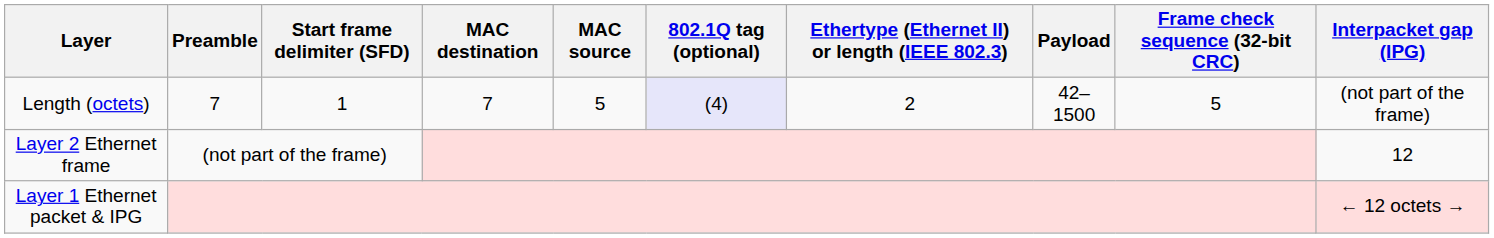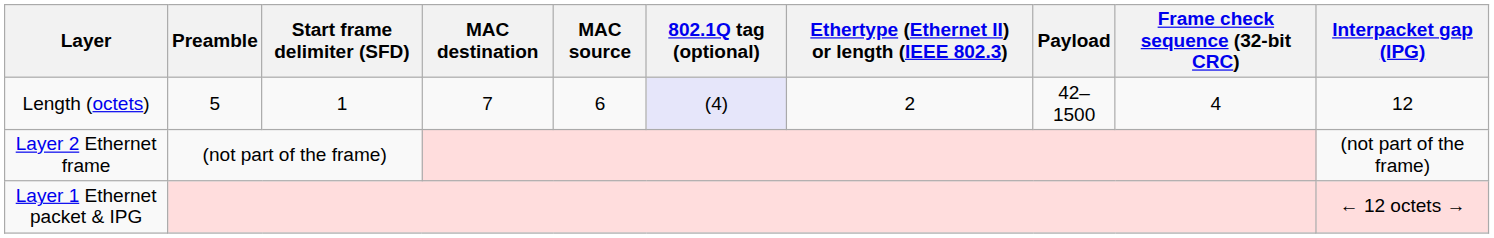 <table class="wikitable" style="text-align: center;">
 <tr>
 <th>Layer</th>
 <th>Preamble</th>
 <th>Start frame delimiter (SFD)</th>
 <th>MAC destination</th>
 <th>MAC source</th>
 <th><a href='#'>802.1Q</a> tag (optional)</th>
 <th><a href='#'>Ethertype</a> (<a href='#'>Ethernet II</a>) or length (<a href='#'>IEEE&nbsp;802.3</a>)</th>
 <th>Payload</th>
 <th><a href='#'>Frame check sequence</a> (32‑bit <a href='#'>CRC</a>)</th>
 <th><a href='#'>Interpacket gap (IPG)</a></th>
 </tr>
 <tr>
 <td>Length (<a href='#'>octets</a>)</td>
-<td>7</td>
+<td>5</td>
 <td>1</td>
 <td>7</td>
-<td>5</td>
+<td>6</td>
 <td style="background: lavender;">(4)</td>
 <td>2</td>
 <td>42–1500</td>
-<td>5</td>
-<td>(not part of the frame)</td>
+<td>4</td>
+<td>12</td>
 </tr>
 <tr>
 <td><a href='#'>Layer 2</a> Ethernet frame</td>
 <td colspan="2">(not part of the frame)</td>
 <td colspan="6" style="background:#fdd;"></td>
-<td>12</td>
+<td>(not part of the frame)</td>
 </tr>
 <tr>
 <td><a href='#'>Layer 1</a> Ethernet packet & IPG</td>
 <td colspan="8" style="background:#fdd;"></td>
 <td style="background:#fdd;">← 12 octets →</td>
 </tr>
 </table>
